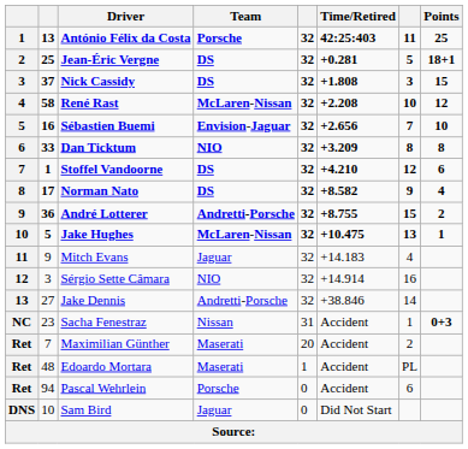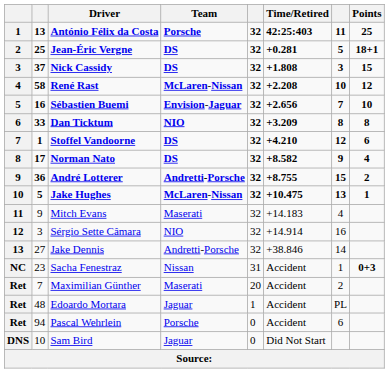 <table class="wikitable sortable" style="font-size: 85%">
 <tr>
 <th scope="col"></th>
 <th scope="col"></th>
 <th scope="col">Driver</th>
 <th scope="col">Team</th>
 <th scope="col"></th>
 <th scope="col" class="unsortable">Time/Retired</th>
 <th scope="col"></th>
 <th scope="col">Points</th>
 </tr>
 <tr>
 <th scope="row">1</th>
 <td align="center"><strong>13</strong></td>
 <td data-sort-value=" "><strong> <a href='#'>António Félix da Costa</a></strong></td>
 <td><a href='#'><strong>Porsche</strong></a></td>
 <td><strong>32</strong></td>
 <td><strong>42:25:403</strong></td>
 <td align="center"><strong>11</strong></td>
 <td align="center"><strong>25</strong></td>
 </tr>
 <tr>
 <th scope="row">2</th>
 <td align="center"><strong>25</strong></td>
 <td data-sort-value=" "><strong> <a href='#'>Jean-Éric Vergne</a></strong></td>
 <td><a href='#'><strong>DS</strong></a></td>
 <td><strong>32</strong></td>
 <td><strong>+0.281</strong></td>
 <td align="center"><strong>5</strong></td>
 <td align="center"><strong>18+1</strong></td>
 </tr>
 <tr>
 <th scope="row">3</th>
 <td align="center"><strong>37</strong></td>
 <td data-sort-value=" "><strong> <a href='#'>Nick Cassidy</a></strong></td>
 <td><strong><a href='#'>DS</a></strong></td>
 <td><strong>32</strong></td>
 <td><strong>+1.808</strong></td>
 <td align="center"><strong>3</strong></td>
 <td align="center"><strong>15</strong></td>
 </tr>
 <tr>
 <th scope="row">4</th>
 <td align="center"><strong>58</strong></td>
 <td data-sort-value=" "><strong> <a href='#'>René Rast</a></strong></td>
 <td><a href='#'><strong>McLaren</strong></a>-<strong><a href='#'>Nissan</a></strong></td>
 <td><strong>32</strong></td>
 <td><strong>+2.208</strong></td>
 <td align="center"><strong>10</strong></td>
 <td align="center"><strong>12</strong></td>
 </tr>
 <tr>
 <th scope="row">5</th>
 <td align="center"><strong>16</strong></td>
 <td data-sort-value=" "> <strong><a href='#'>Sébastien Buemi</a></strong></td>
 <td><a href='#'><strong>Envision</strong></a>-<a href='#'><strong>Jaguar</strong></a></td>
 <td><strong>32</strong></td>
 <td><strong>+2.656</strong></td>
 <td align="center"><strong>7</strong></td>
 <td align="center"><strong>10</strong></td>
 </tr>
 <tr>
 <th scope="row">6</th>
 <td align="center"><strong>33</strong></td>
 <td data-sort-value=" "><strong> <a href='#'>Dan Ticktum</a></strong></td>
 <td><a href='#'><strong>NIO</strong></a></td>
 <td><strong>32</strong></td>
 <td><strong>+3.209</strong></td>
 <td align="center"><strong>8</strong></td>
 <td align="center"><strong>8</strong></td>
 </tr>
 <tr>
 <th scope="row">7</th>
 <td align="center"><strong>1</strong></td>
 <td data-sort-value=" "><strong> <a href='#'>Stoffel Vandoorne</a></strong></td>
 <td><strong><a href='#'>DS</a></strong></td>
 <td><strong>32</strong></td>
 <td><strong>+4.210</strong></td>
 <td align="center"><strong>12</strong></td>
 <td align="center"><strong>6</strong></td>
 </tr>
 <tr>
 <th scope="row">8</th>
 <td align="center"><strong>17</strong></td>
 <td data-sort-value=" "><strong> <a href='#'>Norman Nato</a></strong></td>
 <td><strong><a href='#'>DS</a></strong></td>
 <td><strong>32</strong></td>
 <td><strong>+8.582</strong></td>
 <td align="center"><strong>9</strong></td>
 <td align="center"><strong>4</strong></td>
 </tr>
 <tr>
 <th scope="row">9</th>
 <td align="center"><strong>36</strong></td>
 <td data-sort-value=" "><strong> <a href='#'>André Lotterer</a></strong></td>
 <td><strong><a href='#'>Andretti</a>-<a href='#'>Porsche</a></strong></td>
 <td><strong>32</strong></td>
 <td><strong>+8.755</strong></td>
 <td align="center"><strong>15</strong></td>
 <td align="center"><strong>2</strong></td>
 </tr>
 <tr>
 <th scope="row">10</th>
 <td align="center"><strong>5</strong></td>
 <td data-sort-value=" "> <strong><a href='#'>Jake Hughes</a></strong></td>
 <td><a href='#'><strong>McLaren</strong></a>-<strong><a href='#'>Nissan</a></strong></td>
 <td><strong>32</strong></td>
 <td><strong>+10.475</strong></td>
 <td align="center"><strong>13</strong></td>
 <td align="center"><strong>1</strong></td>
 </tr>
 <tr>
 <th scope="row">11</th>
 <td align="center">9</td>
 <td data-sort-value=" "> <a href='#'>Mitch Evans</a></td>
-<td><a href='#'>Jaguar</a></td>
+<td><a href='#'>Maserati</a></td>
 <td>32</td>
 <td>+14.183</td>
 <td align="center">4</td>
 <td align="center"></td>
 </tr>
 <tr>
 <th scope="row">12</th>
 <td align="center">3</td>
 <td data-sort-value=" "> <a href='#'>Sérgio Sette Câmara</a></td>
 <td><a href='#'>NIO</a></td>
 <td>32</td>
 <td>+14.914</td>
 <td align="center">16</td>
 <td align="center"></td>
 </tr>
 <tr>
 <th scope="row">13</th>
 <td align="center">27</td>
 <td data-sort-value=" "> <a href='#'>Jake Dennis</a></td>
 <td><a href='#'>Andretti</a>-<a href='#'>Porsche</a></td>
 <td>32</td>
 <td>+38.846</td>
 <td align="center">14</td>
 <td align="center"></td>
 </tr>
 <tr>
 <th scope="row">NC</th>
 <td align="center">23</td>
 <td data-sort-value=" "> <a href='#'>Sacha Fenestraz</a></td>
 <td><a href='#'>Nissan</a></td>
 <td>31</td>
 <td>Accident</td>
 <td align="center">1</td>
 <td align="center"><strong>0+3</strong></td>
 </tr>
 <tr>
 <th scope="row">Ret</th>
 <td align="center">7</td>
 <td data-sort-value=" "> <a href='#'>Maximilian Günther</a></td>
 <td><a href='#'>Maserati</a></td>
 <td>20</td>
 <td>Accident</td>
 <td align="center">2</td>
 <td align="center"></td>
 </tr>
 <tr>
 <th scope="row">Ret</th>
 <td align="center">48</td>
 <td data-sort-value=" "> <a href='#'>Edoardo Mortara</a></td>
-<td><a href='#'>Maserati</a></td>
+<td><a href='#'>Jaguar</a></td>
 <td>1</td>
 <td>Accident</td>
 <td align="center">PL</td>
 <td align="center"></td>
 </tr>
 <tr>
 <th scope="row">Ret</th>
 <td align="center">94</td>
 <td data-sort-value=" "> <a href='#'>Pascal Wehrlein</a></td>
 <td><a href='#'>Porsche</a></td>
 <td>0</td>
 <td>Accident</td>
 <td align="center">6</td>
 <td align="center"></td>
 </tr>
 <tr>
 <th scope="row">DNS</th>
 <td align="center">10</td>
 <td data-sort-value=" "> <a href='#'>Sam Bird</a></td>
 <td><a href='#'>Jaguar</a></td>
 <td>0</td>
 <td>Did Not Start</td>
 <td align="center"></td>
 <td align="center"></td>
 </tr>
 <tr>
 <th colspan="8">Source:</th>
 </tr>
 </table>
